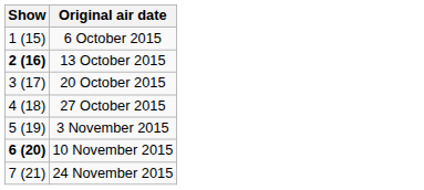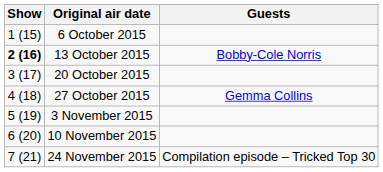 <table class="wikitable sortable" style="text-align:center;">
 <tr>
 <th>Show</th>
 <th>Original air date</th>
+<th>Guests</th>
 </tr>
 <tr>
 <td>1 (15)</td>
 <td>6 October 2015</td>
+<td></td>
 </tr>
 <tr>
 <td><strong>2 (16)</strong></td>
 <td>13 October 2015</td>
+<td><a href='#'>Bobby-Cole Norris</a></td>
 </tr>
 <tr>
 <td>3 (17)</td>
 <td>20 October 2015</td>
+<td></td>
 </tr>
 <tr>
 <td>4 (18)</td>
 <td>27 October 2015</td>
+<td><a href='#'>Gemma Collins</a></td>
 </tr>
 <tr>
 <td>5 (19)</td>
 <td>3 November 2015</td>
+<td></td>
 </tr>
 <tr>
-<td><strong>6 (20)</strong></td>
+<td>6 (20)</td>
 <td>10 November 2015</td>
+<td></td>
 </tr>
 <tr>
 <td>7 (21)</td>
 <td>24 November 2015</td>
+<td>Compilation episode – Tricked Top 30</td>
 </tr>
 </table>
